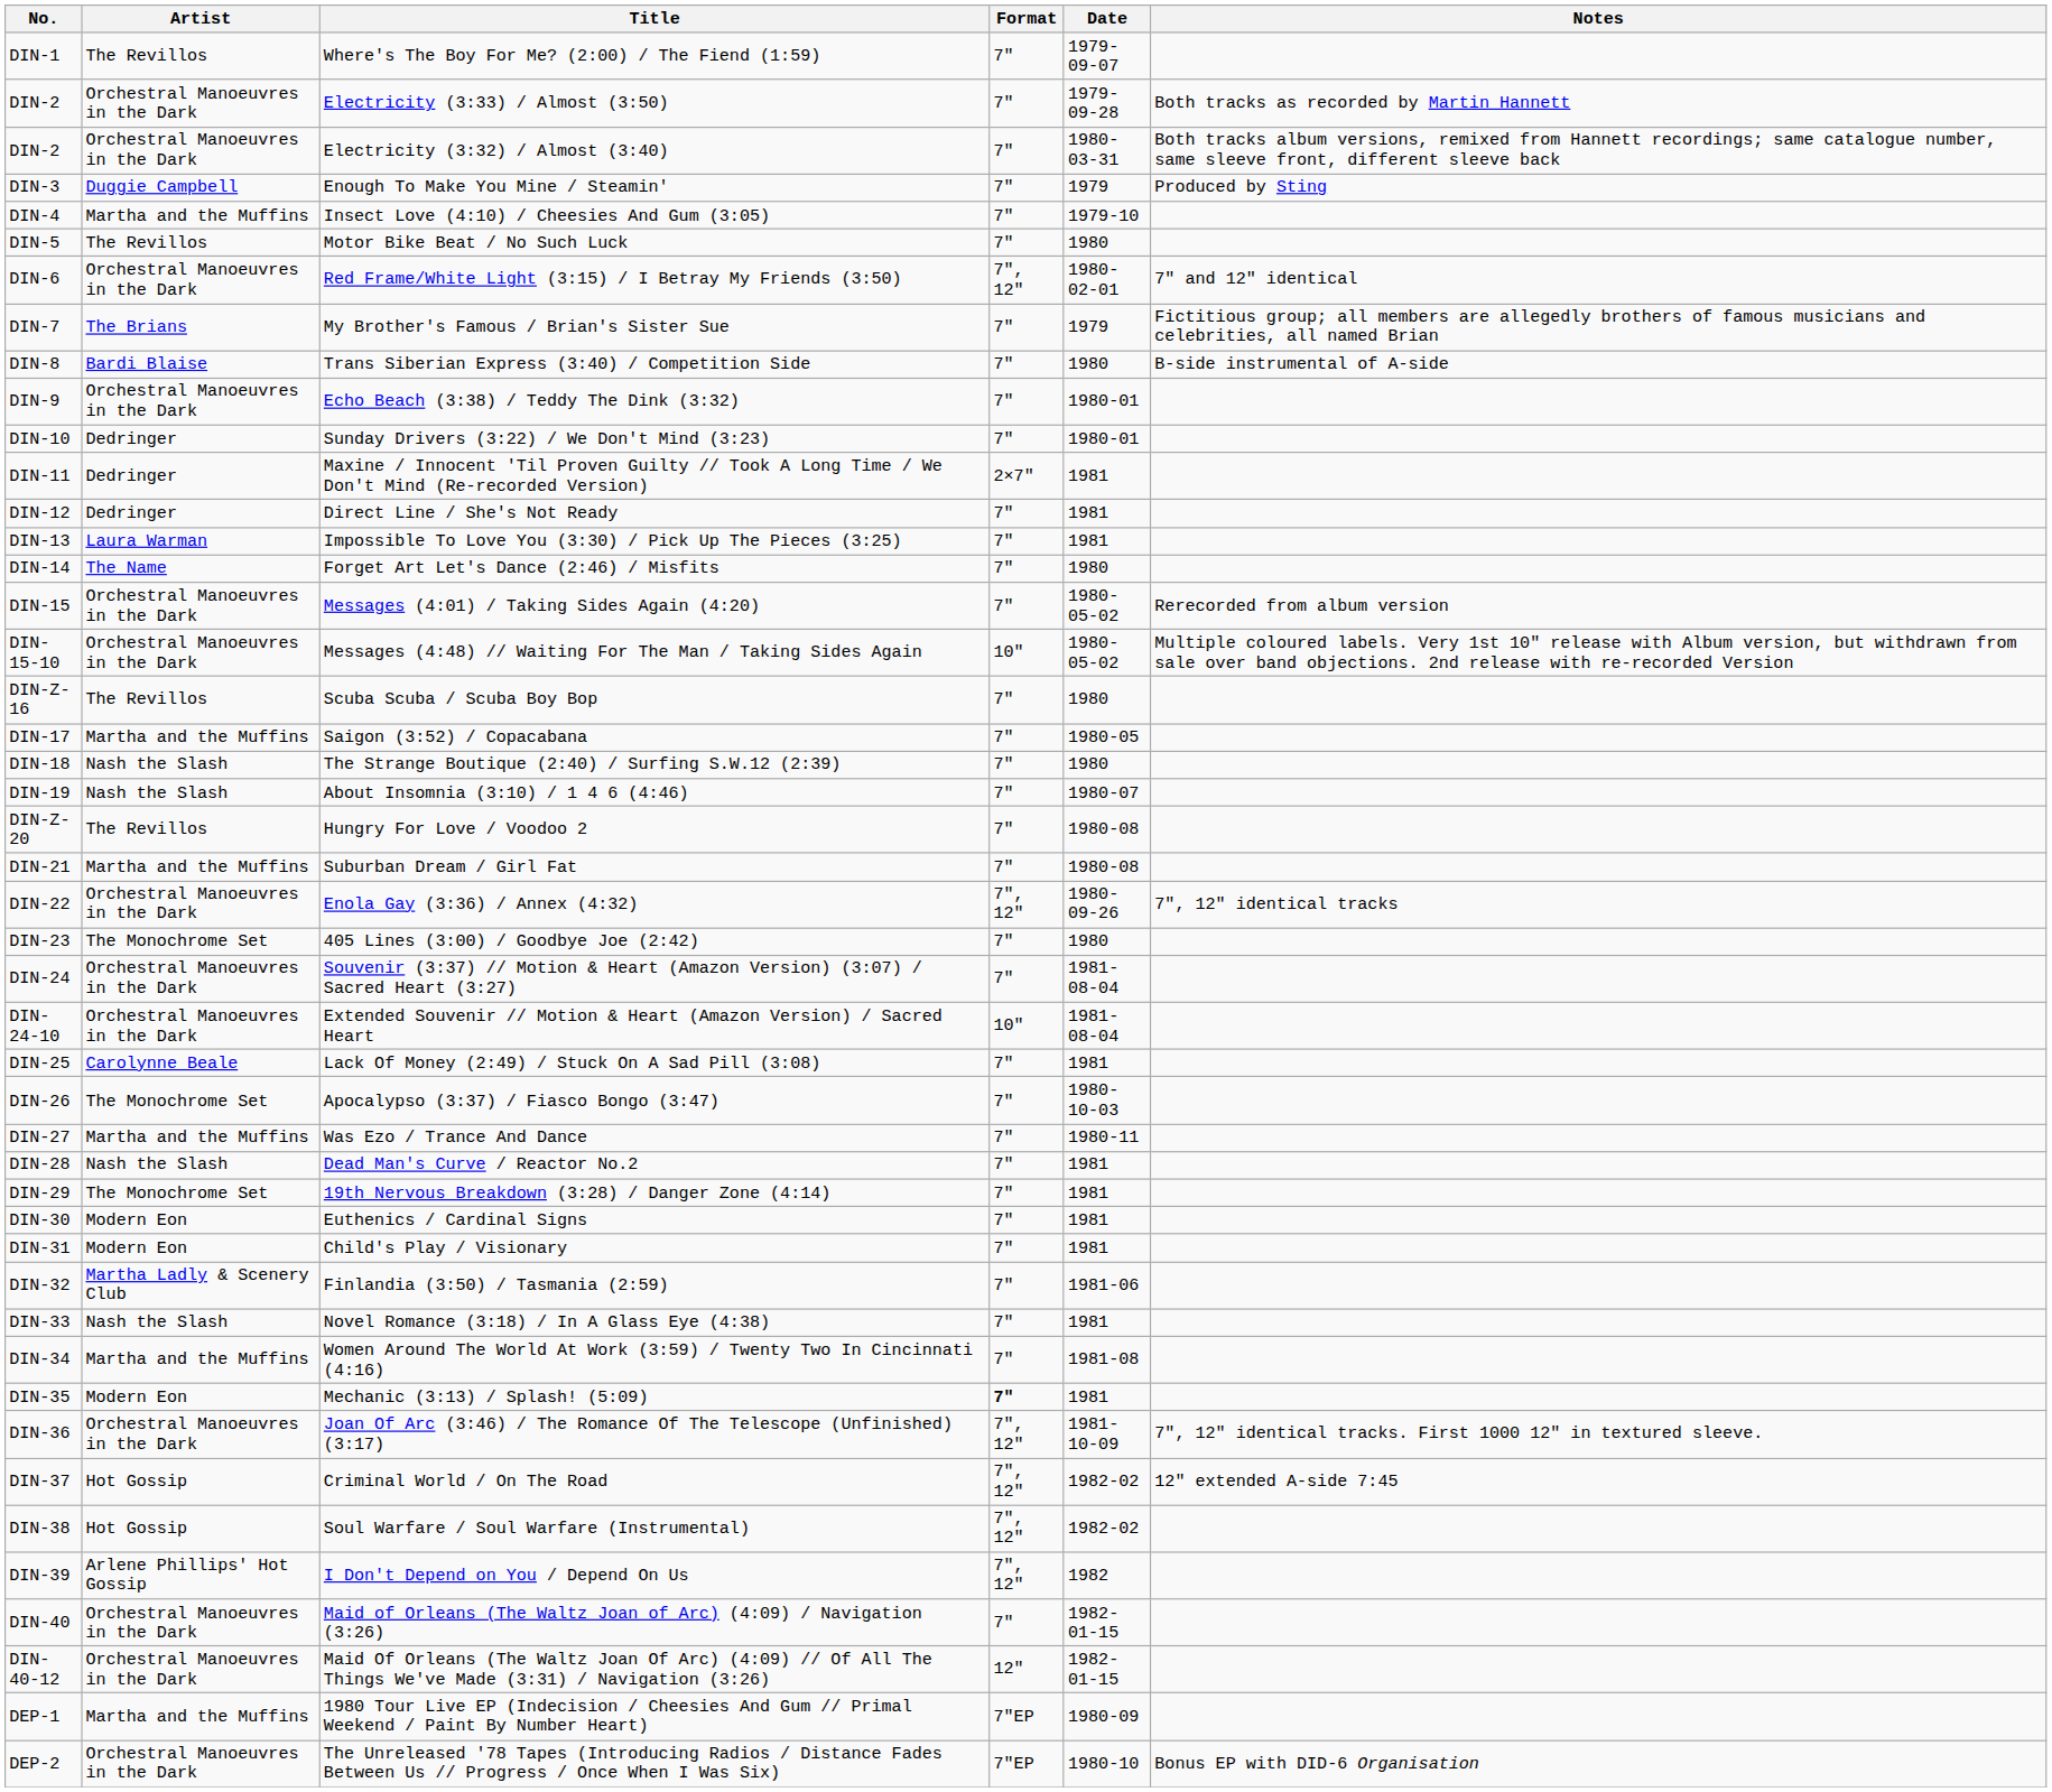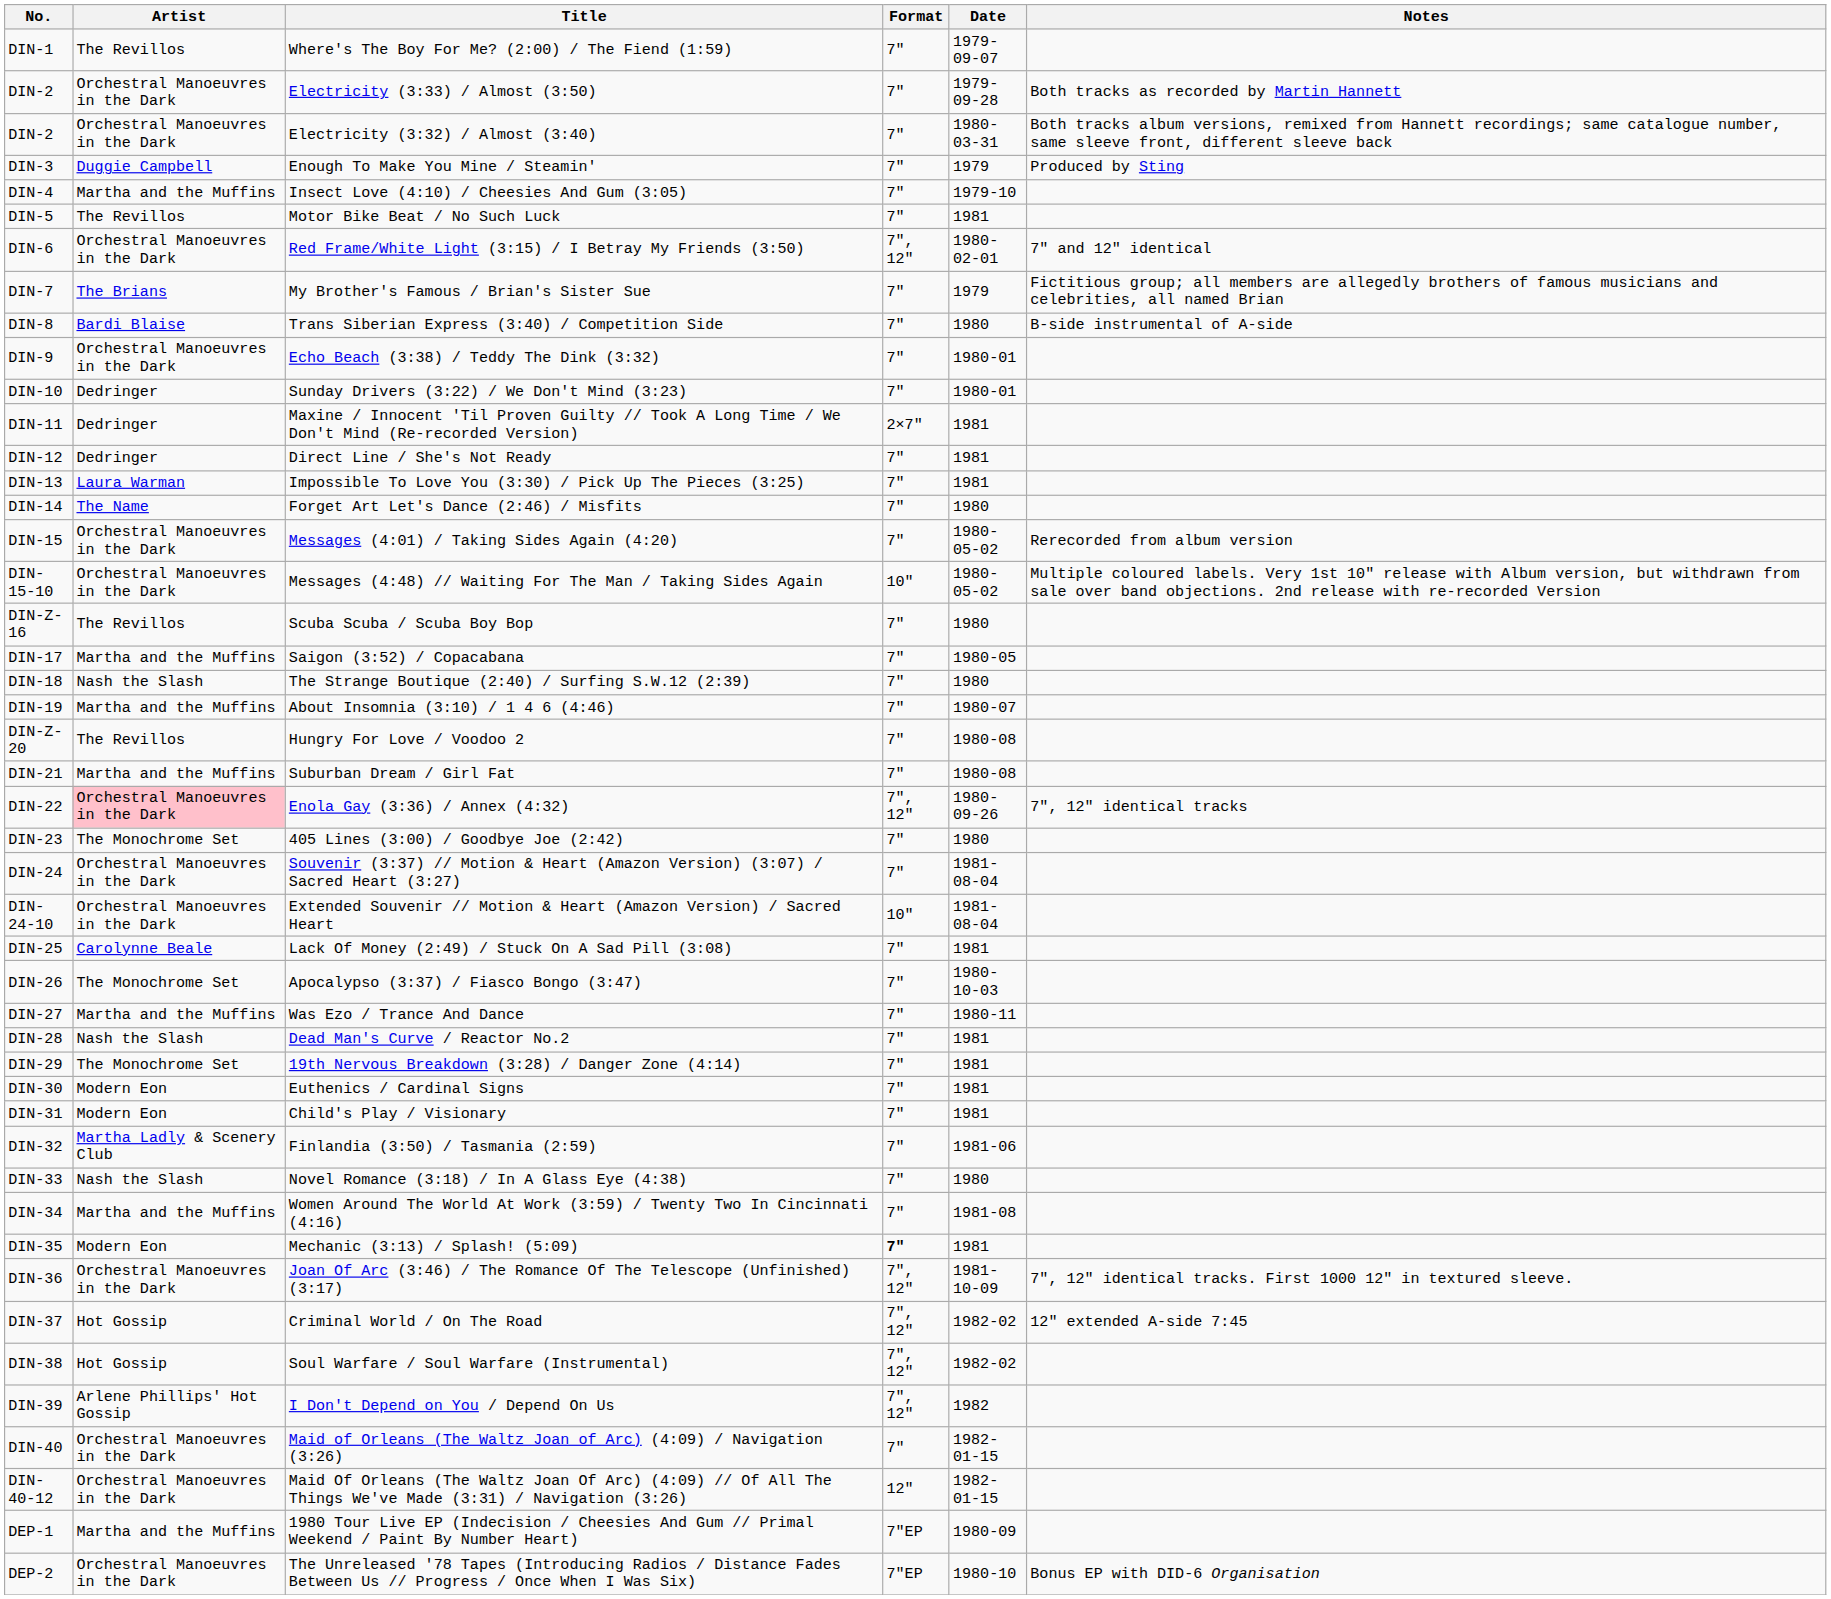 <table class="wikitable sortable">
 <tr>
 <th>No.</th>
 <th>Artist</th>
 <th>Title</th>
 <th>Format</th>
 <th>Date</th>
 <th>Notes</th>
 </tr>
 <tr>
 <td>DIN-1</td>
 <td>The Revillos</td>
 <td>Where's The Boy For Me? (2:00) / The Fiend (1:59)</td>
 <td>7"</td>
 <td>1979-09-07</td>
 <td></td>
 </tr>
 <tr>
 <td>DIN-2</td>
 <td>Orchestral Manoeuvres in the Dark</td>
 <td><a href='#'>Electricity</a> (3:33) / Almost (3:50)</td>
 <td>7"</td>
 <td>1979-09-28</td>
 <td>Both tracks as recorded by <a href='#'>Martin Hannett</a></td>
 </tr>
 <tr>
 <td>DIN-2</td>
 <td>Orchestral Manoeuvres in the Dark</td>
 <td>Electricity (3:32) / Almost (3:40)</td>
 <td>7"</td>
 <td>1980-03-31</td>
 <td>Both tracks album versions, remixed from Hannett recordings; same catalogue number, same sleeve front, different sleeve back</td>
 </tr>
 <tr>
 <td>DIN-3</td>
 <td><a href='#'>Duggie Campbell</a></td>
 <td>Enough To Make You Mine / Steamin'</td>
 <td>7"</td>
 <td>1979</td>
 <td>Produced by <a href='#'>Sting</a></td>
 </tr>
 <tr>
 <td>DIN-4</td>
 <td>Martha and the Muffins</td>
 <td>Insect Love (4:10) / Cheesies And Gum (3:05)</td>
 <td>7"</td>
 <td>1979-10</td>
 <td></td>
 </tr>
 <tr>
 <td>DIN-5</td>
 <td>The Revillos</td>
 <td>Motor Bike Beat / No Such Luck</td>
 <td>7"</td>
-<td>1980</td>
+<td>1981</td>
 <td></td>
 </tr>
 <tr>
 <td>DIN-6</td>
 <td>Orchestral Manoeuvres in the Dark</td>
 <td><a href='#'>Red Frame/White Light</a> (3:15) / I Betray My Friends (3:50)</td>
 <td>7", 12"</td>
 <td>1980-02-01</td>
 <td>7" and 12" identical</td>
 </tr>
 <tr>
 <td>DIN-7</td>
 <td><a href='#'>The Brians</a></td>
 <td>My Brother's Famous / Brian's Sister Sue</td>
 <td>7"</td>
 <td>1979</td>
 <td>Fictitious group; all members are allegedly brothers of famous musicians and celebrities, all named Brian</td>
 </tr>
 <tr>
 <td>DIN-8</td>
 <td><a href='#'>Bardi Blaise</a></td>
 <td>Trans Siberian Express (3:40) / Competition Side</td>
 <td>7"</td>
 <td>1980</td>
 <td>B-side instrumental of A-side</td>
 </tr>
 <tr>
 <td>DIN-9</td>
 <td>Orchestral Manoeuvres in the Dark</td>
 <td><a href='#'>Echo Beach</a> (3:38) / Teddy The Dink (3:32)</td>
 <td>7"</td>
 <td>1980-01</td>
 <td></td>
 </tr>
 <tr>
 <td>DIN-10</td>
 <td>Dedringer</td>
 <td>Sunday Drivers (3:22) / We Don't Mind (3:23)</td>
 <td>7"</td>
 <td>1980-01</td>
 <td></td>
 </tr>
 <tr>
 <td>DIN-11</td>
 <td>Dedringer</td>
 <td>Maxine / Innocent 'Til Proven Guilty // Took A Long Time / We Don't Mind (Re-recorded Version)</td>
 <td>2×7"</td>
 <td>1981</td>
 <td></td>
 </tr>
 <tr>
 <td>DIN-12</td>
 <td>Dedringer</td>
 <td>Direct Line / She's Not Ready</td>
 <td>7"</td>
 <td>1981</td>
 <td></td>
 </tr>
 <tr>
 <td>DIN-13</td>
 <td><a href='#'>Laura Warman</a></td>
 <td>Impossible To Love You (3:30) / Pick Up The Pieces (3:25)</td>
 <td>7"</td>
 <td>1981</td>
 <td></td>
 </tr>
 <tr>
 <td>DIN-14</td>
 <td><a href='#'>The Name</a></td>
 <td>Forget Art Let's Dance (2:46) / Misfits</td>
 <td>7"</td>
 <td>1980</td>
 <td></td>
 </tr>
 <tr>
 <td>DIN-15</td>
 <td>Orchestral Manoeuvres in the Dark</td>
 <td><a href='#'>Messages</a> (4:01) / Taking Sides Again (4:20)</td>
 <td>7"</td>
 <td>1980-05-02</td>
 <td>Rerecorded from album version</td>
 </tr>
 <tr>
 <td>DIN-15-10</td>
 <td>Orchestral Manoeuvres in the Dark</td>
 <td>Messages (4:48) // Waiting For The Man / Taking Sides Again</td>
 <td>10"</td>
 <td>1980-05-02</td>
 <td>Multiple coloured labels. Very 1st 10" release with Album version, but withdrawn from sale over band objections. 2nd release with re-recorded Version </td>
 </tr>
 <tr>
 <td>DIN-Z-16</td>
 <td>The Revillos</td>
 <td>Scuba Scuba / Scuba Boy Bop</td>
 <td>7"</td>
 <td>1980</td>
 <td></td>
 </tr>
 <tr>
 <td>DIN-17</td>
 <td>Martha and the Muffins</td>
 <td>Saigon (3:52) / Copacabana</td>
 <td>7"</td>
 <td>1980-05</td>
 <td></td>
 </tr>
 <tr>
 <td>DIN-18</td>
 <td>Nash the Slash</td>
 <td>The Strange Boutique (2:40) / Surfing S.W.12 (2:39)</td>
 <td>7"</td>
 <td>1980</td>
 <td></td>
 </tr>
 <tr>
 <td>DIN-19</td>
-<td>Nash the Slash</td>
+<td>Martha and the Muffins</td>
 <td>About Insomnia (3:10) / 1 4 6 (4:46)</td>
 <td>7"</td>
 <td>1980-07</td>
 <td></td>
 </tr>
 <tr>
 <td>DIN-Z-20</td>
 <td>The Revillos</td>
 <td>Hungry For Love / Voodoo 2</td>
 <td>7"</td>
 <td>1980-08</td>
 <td></td>
 </tr>
 <tr>
 <td>DIN-21</td>
 <td>Martha and the Muffins</td>
 <td>Suburban Dream / Girl Fat</td>
 <td>7"</td>
 <td>1980-08</td>
 <td></td>
 </tr>
 <tr>
 <td>DIN-22</td>
-<td>Orchestral Manoeuvres in the Dark</td>
+<td style="background: pink;">Orchestral Manoeuvres in the Dark</td>
 <td><a href='#'>Enola Gay</a> (3:36) / Annex (4:32)</td>
 <td>7", 12"</td>
 <td>1980-09-26</td>
 <td>7", 12" identical tracks</td>
 </tr>
 <tr>
 <td>DIN-23</td>
 <td>The Monochrome Set</td>
 <td>405 Lines (3:00) / Goodbye Joe (2:42)</td>
 <td>7"</td>
 <td>1980</td>
 <td></td>
 </tr>
 <tr>
 <td>DIN-24</td>
 <td>Orchestral Manoeuvres in the Dark</td>
 <td><a href='#'>Souvenir</a> (3:37) // Motion & Heart (Amazon Version) (3:07) / Sacred Heart (3:27)</td>
 <td>7"</td>
 <td>1981-08-04</td>
 <td></td>
 </tr>
 <tr>
 <td>DIN-24-10</td>
 <td>Orchestral Manoeuvres in the Dark</td>
 <td>Extended Souvenir // Motion & Heart (Amazon Version) / Sacred Heart</td>
 <td>10"</td>
 <td>1981-08-04</td>
 <td></td>
 </tr>
 <tr>
 <td>DIN-25</td>
 <td><a href='#'>Carolynne Beale</a></td>
 <td>Lack Of Money (2:49) / Stuck On A Sad Pill (3:08)</td>
 <td>7"</td>
 <td>1981</td>
 <td></td>
 </tr>
 <tr>
 <td>DIN-26</td>
 <td>The Monochrome Set</td>
 <td>Apocalypso (3:37) / Fiasco Bongo (3:47)</td>
 <td>7"</td>
 <td>1980-10-03</td>
 <td></td>
 </tr>
 <tr>
 <td>DIN-27</td>
 <td>Martha and the Muffins</td>
 <td>Was Ezo / Trance And Dance</td>
 <td>7"</td>
 <td>1980-11</td>
 <td></td>
 </tr>
 <tr>
 <td>DIN-28</td>
 <td>Nash the Slash</td>
 <td><a href='#'>Dead Man's Curve</a> / Reactor No.2</td>
 <td>7"</td>
 <td>1981</td>
 <td></td>
 </tr>
 <tr>
 <td>DIN-29</td>
 <td>The Monochrome Set</td>
 <td><a href='#'>19th Nervous Breakdown</a> (3:28) / Danger Zone (4:14)</td>
 <td>7"</td>
 <td>1981</td>
 <td></td>
 </tr>
 <tr>
 <td>DIN-30</td>
 <td>Modern Eon</td>
 <td>Euthenics / Cardinal Signs</td>
 <td>7"</td>
 <td>1981</td>
 <td></td>
 </tr>
 <tr>
 <td>DIN-31</td>
 <td>Modern Eon</td>
 <td>Child's Play / Visionary</td>
 <td>7"</td>
 <td>1981</td>
 <td></td>
 </tr>
 <tr>
 <td>DIN-32</td>
 <td><a href='#'>Martha Ladly</a> & Scenery Club</td>
 <td>Finlandia (3:50) / Tasmania (2:59)</td>
 <td>7"</td>
 <td>1981-06</td>
 <td></td>
 </tr>
 <tr>
 <td>DIN-33</td>
 <td>Nash the Slash</td>
 <td>Novel Romance (3:18) / In A Glass Eye (4:38)</td>
 <td>7"</td>
-<td>1981</td>
+<td>1980</td>
 <td></td>
 </tr>
 <tr>
 <td>DIN-34</td>
 <td>Martha and the Muffins</td>
 <td>Women Around The World At Work (3:59) / Twenty Two In Cincinnati (4:16)</td>
 <td>7"</td>
 <td>1981-08</td>
 <td></td>
 </tr>
 <tr>
 <td>DIN-35</td>
 <td>Modern Eon</td>
 <td>Mechanic (3:13) / Splash! (5:09)</td>
 <td><strong>7"</strong></td>
 <td>1981</td>
 <td></td>
 </tr>
 <tr>
 <td>DIN-36</td>
 <td>Orchestral Manoeuvres in the Dark</td>
 <td><a href='#'>Joan Of Arc</a> (3:46) / The Romance Of The Telescope (Unfinished) (3:17)</td>
 <td>7", 12"</td>
 <td>1981-10-09</td>
 <td>7", 12" identical tracks. First 1000 12" in textured sleeve.</td>
 </tr>
 <tr>
 <td>DIN-37</td>
 <td>Hot Gossip</td>
 <td>Criminal World / On The Road</td>
 <td>7", 12"</td>
 <td>1982-02</td>
 <td>12" extended A-side 7:45</td>
 </tr>
 <tr>
 <td>DIN-38</td>
 <td>Hot Gossip</td>
 <td>Soul Warfare / Soul Warfare (Instrumental)</td>
 <td>7", 12"</td>
 <td>1982-02</td>
 <td></td>
 </tr>
 <tr>
 <td>DIN-39</td>
 <td>Arlene Phillips' Hot Gossip</td>
 <td><a href='#'>I Don't Depend on You</a> / Depend On Us</td>
 <td>7", 12"</td>
 <td>1982</td>
 <td></td>
 </tr>
 <tr>
 <td>DIN-40</td>
 <td>Orchestral Manoeuvres in the Dark</td>
 <td><a href='#'>Maid of Orleans (The Waltz Joan of Arc)</a> (4:09) / Navigation (3:26)</td>
 <td>7"</td>
 <td>1982-01-15</td>
 <td></td>
 </tr>
 <tr>
 <td>DIN-40-12</td>
 <td>Orchestral Manoeuvres in the Dark</td>
 <td>Maid Of Orleans (The Waltz Joan Of Arc) (4:09) // Of All The Things We've Made (3:31) / Navigation (3:26)</td>
 <td>12"</td>
 <td>1982-01-15</td>
 <td></td>
 </tr>
 <tr>
 <td>DEP-1</td>
 <td>Martha and the Muffins</td>
 <td>1980 Tour Live EP (Indecision / Cheesies And Gum // Primal Weekend / Paint By Number Heart)</td>
 <td>7"EP</td>
 <td>1980-09</td>
 <td></td>
 </tr>
 <tr>
 <td>DEP-2</td>
 <td>Orchestral Manoeuvres in the Dark</td>
 <td>The Unreleased '78 Tapes (Introducing Radios / Distance Fades Between Us // Progress / Once When I Was Six)</td>
 <td>7"EP</td>
 <td>1980-10</td>
 <td>Bonus EP with DID-6 <em>Organisation</em></td>
 </tr>
 </table>
